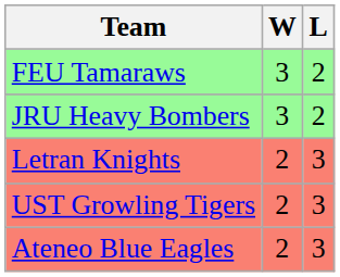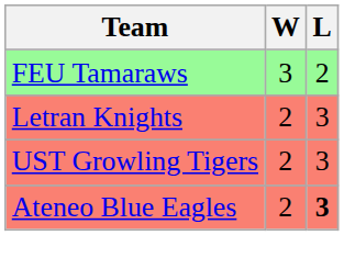 <table class="wikitable" align="center"|>
 <tr>
 <th>Team</th>
 <th>W</th>
 <th>L</th>
 </tr>
 <tr align="center" bgcolor="#98fb98">
 <td align="left"> <a href='#'>FEU Tamaraws</a></td>
-<td>3</td>
-<td>2</td>
-</tr>
-<tr align="center" bgcolor="#98fb98">
-<td align="left"> <a href='#'>JRU Heavy Bombers</a></td>
 <td>3</td>
 <td>2</td>
 </tr>
 <tr align="center" bgcolor="#fa8072">
 <td align="left"> <a href='#'>Letran Knights</a></td>
 <td>2</td>
 <td>3</td>
 </tr>
 <tr align="center" bgcolor="#fa8072">
 <td align="left"> <a href='#'>UST Growling Tigers</a></td>
 <td>2</td>
 <td>3</td>
 </tr>
 <tr align="center" bgcolor="#fa8072">
 <td align="left"> <a href='#'>Ateneo Blue Eagles</a></td>
 <td>2</td>
-<td>3</td>
+<td><strong>3</strong></td>
 </tr>
 </table>
